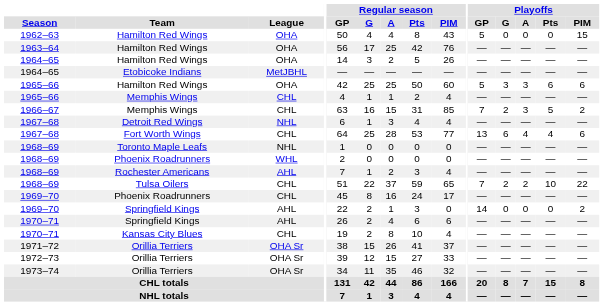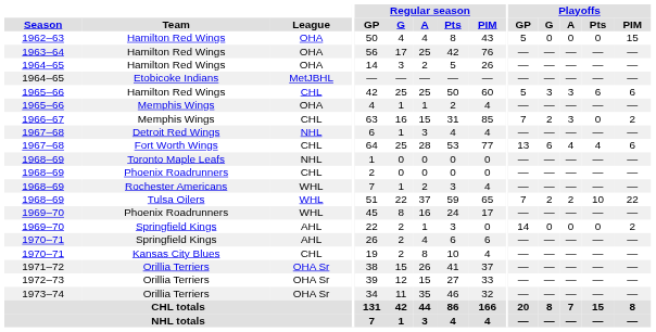 <table border="0" cellpadding="1" cellspacing="0" style="text-align:center; width:60em">
 <tr bgcolor="#e0e0e0">
 <th colspan="3" bgcolor="#ffffff"></th>
 <th rowspan="100" bgcolor="#ffffff"></th>
 <th colspan="5"><a href='#'>Regular season</a></th>
 <th rowspan="100" bgcolor="#ffffff"></th>
 <th colspan="5"><a href='#'>Playoffs</a></th>
 </tr>
 <tr bgcolor="#e0e0e0">
 <th><a href='#'>Season</a></th>
 <th>Team</th>
 <th>League</th>
 <th>GP</th>
 <th><a href='#'>G</a></th>
 <th><a href='#'>A</a></th>
 <th><a href='#'>Pts</a></th>
 <th><a href='#'>PIM</a></th>
 <th>GP</th>
 <th>G</th>
 <th>A</th>
 <th>Pts</th>
 <th>PIM</th>
 </tr>
 <tr>
 <td><a href='#'>1962–63</a></td>
 <td><a href='#'>Hamilton Red Wings</a></td>
 <td><a href='#'>OHA</a></td>
 <td>50</td>
 <td>4</td>
 <td>4</td>
 <td>8</td>
 <td>43</td>
 <td>5</td>
 <td>0</td>
 <td>0</td>
 <td>0</td>
 <td>15</td>
 </tr>
 <tr bgcolor="#f0f0f0">
 <td><a href='#'>1963–64</a></td>
 <td>Hamilton Red Wings</td>
 <td>OHA</td>
 <td>56</td>
 <td>17</td>
 <td>25</td>
 <td>42</td>
 <td>76</td>
 <td>—</td>
 <td>—</td>
 <td>—</td>
 <td>—</td>
 <td>—</td>
 </tr>
 <tr>
 <td><a href='#'>1964–65</a></td>
 <td>Hamilton Red Wings</td>
 <td>OHA</td>
 <td>14</td>
 <td>3</td>
 <td>2</td>
 <td>5</td>
 <td>26</td>
 <td>—</td>
 <td>—</td>
 <td>—</td>
 <td>—</td>
 <td>—</td>
 </tr>
 <tr bgcolor="#f0f0f0">
 <td>1964–65</td>
 <td><a href='#'>Etobicoke Indians</a></td>
 <td><a href='#'>MetJBHL</a></td>
 <td>—</td>
 <td>—</td>
 <td>—</td>
 <td>—</td>
 <td>—</td>
 <td>—</td>
 <td>—</td>
 <td>—</td>
 <td>—</td>
 <td>—</td>
 </tr>
 <tr>
 <td><a href='#'>1965–66</a></td>
 <td>Hamilton Red Wings</td>
-<td>OHA</td>
+<td><a href='#'>CHL</a></td>
 <td>42</td>
 <td>25</td>
 <td>25</td>
 <td>50</td>
 <td>60</td>
 <td>5</td>
 <td>3</td>
 <td>3</td>
 <td>6</td>
 <td>6</td>
 </tr>
 <tr bgcolor="#f0f0f0">
 <td><a href='#'>1965–66</a></td>
 <td><a href='#'>Memphis Wings</a></td>
-<td><a href='#'>CHL</a></td>
+<td>OHA</td>
 <td>4</td>
 <td>1</td>
 <td>1</td>
 <td>2</td>
 <td>4</td>
 <td>—</td>
 <td>—</td>
 <td>—</td>
 <td>—</td>
 <td>—</td>
 </tr>
 <tr>
 <td><a href='#'>1966–67</a></td>
 <td>Memphis Wings</td>
 <td>CHL</td>
 <td>63</td>
 <td>16</td>
 <td>15</td>
 <td>31</td>
 <td>85</td>
 <td>7</td>
 <td>2</td>
 <td>3</td>
-<td>5</td>
+<td>0</td>
 <td>2</td>
 </tr>
 <tr bgcolor="#f0f0f0">
 <td><a href='#'>1967–68</a></td>
 <td><a href='#'>Detroit Red Wings</a></td>
 <td><a href='#'>NHL</a></td>
 <td>6</td>
 <td>1</td>
 <td>3</td>
 <td>4</td>
 <td>4</td>
 <td>—</td>
 <td>—</td>
 <td>—</td>
 <td>—</td>
 <td>—</td>
 </tr>
 <tr>
 <td><a href='#'>1967–68</a></td>
 <td><a href='#'>Fort Worth Wings</a></td>
 <td>CHL</td>
 <td>64</td>
 <td>25</td>
 <td>28</td>
 <td>53</td>
 <td>77</td>
 <td>13</td>
 <td>6</td>
 <td>4</td>
 <td>4</td>
 <td>6</td>
 </tr>
 <tr bgcolor="#f0f0f0">
 <td><a href='#'>1968–69</a></td>
 <td><a href='#'>Toronto Maple Leafs</a></td>
 <td>NHL</td>
 <td>1</td>
 <td>0</td>
 <td>0</td>
 <td>0</td>
 <td>0</td>
 <td>—</td>
 <td>—</td>
 <td>—</td>
 <td>—</td>
 <td>—</td>
 </tr>
 <tr>
 <td><a href='#'>1968–69</a></td>
 <td><a href='#'>Phoenix Roadrunners</a></td>
-<td><a href='#'>WHL</a></td>
+<td>CHL</td>
 <td>2</td>
 <td>0</td>
 <td>0</td>
 <td>0</td>
 <td>0</td>
 <td>—</td>
 <td>—</td>
 <td>—</td>
 <td>—</td>
 <td>—</td>
 </tr>
 <tr bgcolor="#f0f0f0">
 <td><a href='#'>1968–69</a></td>
 <td><a href='#'>Rochester Americans</a></td>
-<td><a href='#'>AHL</a></td>
+<td>WHL</td>
 <td>7</td>
 <td>1</td>
 <td>2</td>
 <td>3</td>
 <td>4</td>
 <td>—</td>
 <td>—</td>
 <td>—</td>
 <td>—</td>
 <td>—</td>
 </tr>
 <tr>
 <td><a href='#'>1968–69</a></td>
 <td><a href='#'>Tulsa Oilers</a></td>
-<td>CHL</td>
+<td><a href='#'>WHL</a></td>
 <td>51</td>
 <td>22</td>
 <td>37</td>
 <td>59</td>
 <td>65</td>
 <td>7</td>
 <td>2</td>
 <td>2</td>
 <td>10</td>
 <td>22</td>
 </tr>
 <tr bgcolor="#f0f0f0">
 <td><a href='#'>1969–70</a></td>
 <td>Phoenix Roadrunners</td>
-<td>CHL</td>
+<td>WHL</td>
 <td>45</td>
 <td>8</td>
 <td>16</td>
 <td>24</td>
 <td>17</td>
 <td>—</td>
 <td>—</td>
 <td>—</td>
 <td>—</td>
 <td>—</td>
 </tr>
 <tr>
 <td><a href='#'>1969–70</a></td>
 <td><a href='#'>Springfield Kings</a></td>
 <td>AHL</td>
 <td>22</td>
 <td>2</td>
 <td>1</td>
 <td>3</td>
 <td>0</td>
 <td>14</td>
 <td>0</td>
 <td>0</td>
 <td>0</td>
 <td>2</td>
 </tr>
 <tr bgcolor="#f0f0f0">
 <td><a href='#'>1970–71</a></td>
 <td>Springfield Kings</td>
 <td>AHL</td>
 <td>26</td>
 <td>2</td>
 <td>4</td>
 <td>6</td>
 <td>6</td>
 <td>—</td>
 <td>—</td>
 <td>—</td>
 <td>—</td>
 <td>—</td>
 </tr>
 <tr>
 <td><a href='#'>1970–71</a></td>
 <td><a href='#'>Kansas City Blues</a></td>
 <td>CHL</td>
 <td>19</td>
 <td>2</td>
 <td>8</td>
 <td>10</td>
 <td>4</td>
 <td>—</td>
 <td>—</td>
 <td>—</td>
 <td>—</td>
 <td>—</td>
 </tr>
 <tr bgcolor="#f0f0f0">
 <td>1971–72</td>
 <td><a href='#'>Orillia Terriers</a></td>
 <td><a href='#'>OHA Sr</a></td>
 <td>38</td>
 <td>15</td>
 <td>26</td>
 <td>41</td>
 <td>37</td>
 <td>—</td>
 <td>—</td>
 <td>—</td>
 <td>—</td>
 <td>—</td>
 </tr>
 <tr>
 <td>1972–73</td>
 <td>Orillia Terriers</td>
 <td>OHA Sr</td>
 <td>39</td>
 <td>12</td>
 <td>15</td>
 <td>27</td>
 <td>33</td>
 <td>—</td>
 <td>—</td>
 <td>—</td>
 <td>—</td>
 <td>—</td>
 </tr>
 <tr bgcolor="#f0f0f0">
 <td>1973–74</td>
 <td>Orillia Terriers</td>
 <td>OHA Sr</td>
 <td>34</td>
 <td>11</td>
 <td>35</td>
 <td>46</td>
 <td>32</td>
 <td>—</td>
 <td>—</td>
 <td>—</td>
 <td>—</td>
 <td>—</td>
 </tr>
 <tr bgcolor="#e0e0e0">
 <th colspan="3">CHL totals</th>
 <th>131</th>
 <th>42</th>
 <th>44</th>
 <th>86</th>
 <th>166</th>
 <th>20</th>
 <th>8</th>
 <th>7</th>
 <th>15</th>
 <th>8</th>
 </tr>
 <tr bgcolor="#e0e0e0">
 <th colspan="3">NHL totals</th>
 <th>7</th>
 <th>1</th>
 <th>3</th>
 <th>4</th>
 <th>4</th>
 <th>—</th>
 <th>—</th>
 <th>—</th>
 <th>—</th>
 <th>—</th>
 </tr>
 </table>
